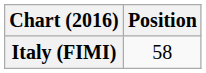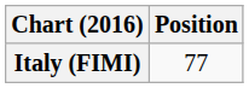 <table class="wikitable plainrowheaders" style="text-align:center;">
 <tr>
 <th>Chart (2016)</th>
 <th>Position</th>
 </tr>
 <tr>
 <th scope="row">Italy (FIMI)</th>
-<td>58</td>
+<td>77</td>
 </tr>
 </table>
